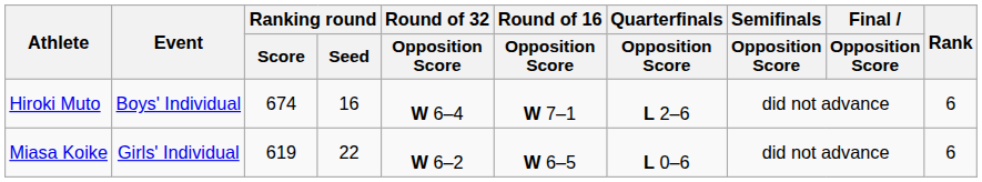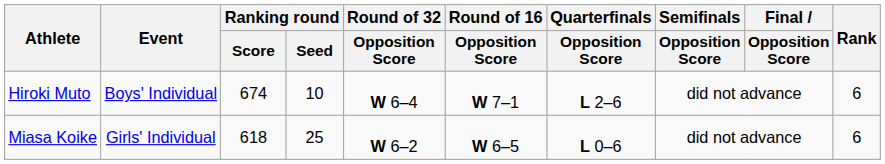 <table class="wikitable" style="font-size:90%;">
 <tr>
 <th rowspan="2">Athlete</th>
 <th rowspan="2">Event</th>
 <th colspan="2">Ranking round</th>
 <th>Round of 32</th>
 <th>Round of 16</th>
 <th>Quarterfinals</th>
 <th>Semifinals</th>
 <th>Final / </th>
 <th rowspan=2>Rank</th>
 </tr>
 <tr style="font-size:95%">
 <th>Score</th>
 <th>Seed</th>
 <th>Opposition<br>Score</th>
 <th>Opposition<br>Score</th>
 <th>Opposition<br>Score</th>
 <th>Opposition<br>Score</th>
 <th>Opposition<br>Score</th>
 </tr>
 <tr align=center>
 <td align=left><a href='#'>Hiroki Muto</a></td>
 <td><a href='#'>Boys' Individual</a></td>
 <td>674</td>
-<td>16</td>
+<td>10</td>
 <td><br><strong>W</strong> 6–4</td>
 <td><br><strong>W</strong> 7–1</td>
 <td><br><strong>L</strong> 2–6</td>
 <td colspan=2>did not advance</td>
 <td>6</td>
 </tr>
 <tr align=center>
 <td align=left><a href='#'>Miasa Koike</a></td>
 <td><a href='#'>Girls' Individual</a></td>
-<td>619</td>
-<td>22</td>
+<td>618</td>
+<td>25</td>
 <td><br><strong>W</strong> 6–2</td>
 <td><br><strong>W</strong> 6–5</td>
 <td><br><strong>L</strong> 0–6</td>
 <td colspan=2>did not advance</td>
 <td>6</td>
 </tr>
 </table>
